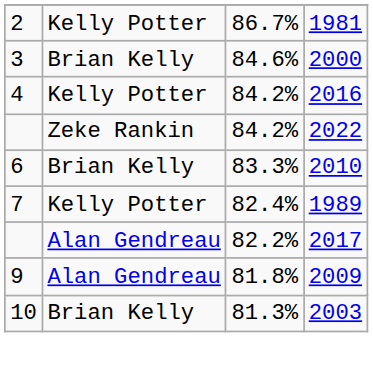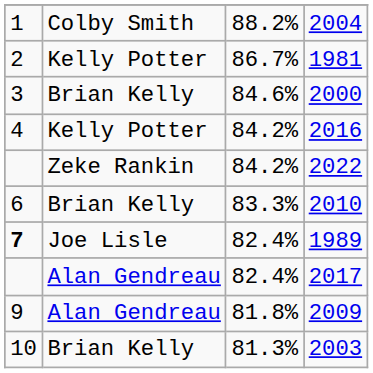 <table class="wikitable">
 <tr>
+</tr>
+<tr>
+<td>1</td>
+<td>Colby Smith</td>
+<td><abbr>88.2%</abbr></td>
+<td><a href='#'>2004</a></td>
 </tr>
 <tr>
 <td>2</td>
 <td>Kelly Potter</td>
 <td><abbr>86.7%</abbr></td>
 <td><a href='#'>1981</a></td>
 </tr>
 <tr>
 <td>3</td>
 <td>Brian Kelly</td>
 <td><abbr>84.6%</abbr></td>
 <td><a href='#'>2000</a></td>
 </tr>
 <tr>
 <td>4</td>
 <td>Kelly Potter</td>
 <td><abbr>84.2%</abbr></td>
 <td><a href='#'>2016</a></td>
 </tr>
 <tr>
 <td></td>
 <td>Zeke Rankin</td>
 <td><abbr>84.2%</abbr></td>
 <td><a href='#'>2022</a></td>
 </tr>
 <tr>
 <td>6</td>
 <td>Brian Kelly</td>
 <td><abbr>83.3%</abbr></td>
 <td><a href='#'>2010</a></td>
 </tr>
 <tr>
-<td>7</td>
-<td>Kelly Potter</td>
+<td><strong>7</strong></td>
+<td>Joe Lisle</td>
 <td><abbr>82.4%</abbr></td>
 <td><a href='#'>1989</a></td>
 </tr>
 <tr>
 <td></td>
 <td><a href='#'>Alan Gendreau</a></td>
-<td><abbr>82.2%</abbr></td>
+<td><abbr>82.4%</abbr></td>
 <td><a href='#'>2017</a></td>
 </tr>
 <tr>
 <td>9</td>
 <td><a href='#'>Alan Gendreau</a></td>
 <td><abbr>81.8%</abbr></td>
 <td><a href='#'>2009</a></td>
 </tr>
 <tr>
 <td>10</td>
 <td>Brian Kelly</td>
 <td><abbr>81.3%</abbr></td>
 <td><a href='#'>2003</a></td>
 </tr>
 </table>
